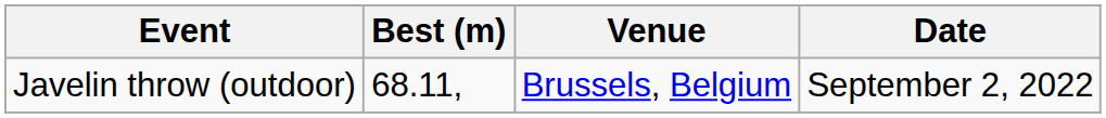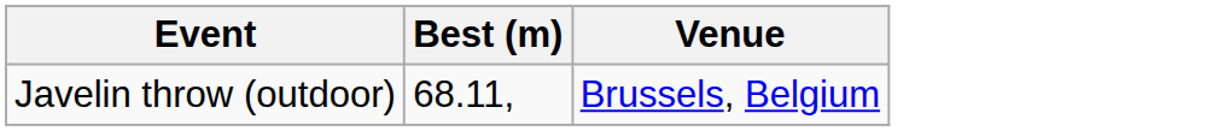 <table class="wikitable">
 <tr>
 <th>Event</th>
 <th>Best (m)</th>
 <th>Venue</th>
-<th>Date</th>
 </tr>
 <tr>
 <td>Javelin throw (outdoor)</td>
 <td>68.11, </td>
 <td><a href='#'>Brussels</a>, <a href='#'>Belgium</a></td>
-<td>September 2, 2022</td>
 </tr>
 </table>
